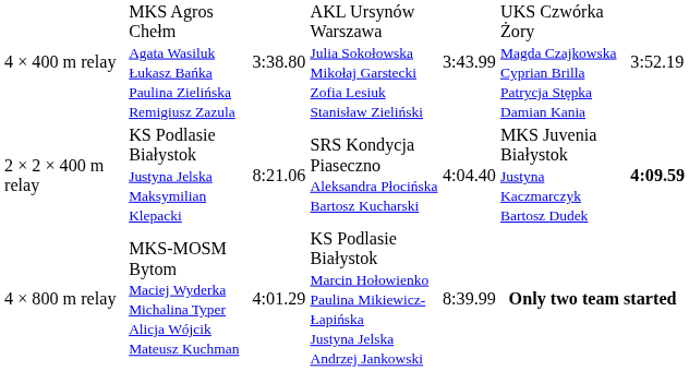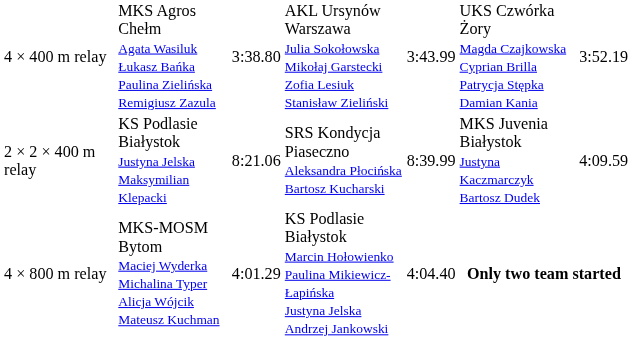 <table>
 <tr>
 <td>4 × 400 m relay</td>
 <td>MKS Agros Chełm<br><small><a href='#'>Agata Wasiluk</a><br><a href='#'>Łukasz Bańka</a><br><a href='#'>Paulina Zielińska</a><br><a href='#'>Remigiusz Zazula</a></small></td>
 <td>3:38.80</td>
 <td>AKL Ursynów Warszawa<br><small><a href='#'>Julia Sokołowska</a><br><a href='#'>Mikołaj Garstecki</a><br><a href='#'>Zofia Lesiuk</a><br><a href='#'>Stanisław Zieliński</a></small></td>
 <td>3:43.99</td>
 <td>UKS Czwórka Żory<br><small><a href='#'>Magda Czajkowska</a><br><a href='#'>Cyprian Brilla</a><br><a href='#'>Patrycja Stępka</a><br><a href='#'>Damian Kania</a></small></td>
 <td>3:52.19</td>
 </tr>
 <tr>
 <td>2 × 2 × 400 m relay</td>
 <td>KS Podlasie Białystok<br><small><a href='#'>Justyna Jelska</a><br><a href='#'>Maksymilian Klepacki</a></small></td>
 <td>8:21.06</td>
 <td>SRS Kondycja Piaseczno<br><small><a href='#'>Aleksandra Płocińska</a><br><a href='#'>Bartosz Kucharski</a></small></td>
-<td>4:04.40</td>
+<td>8:39.99</td>
 <td>MKS Juvenia Białystok<br><small><a href='#'>Justyna Kaczmarczyk</a><br><a href='#'>Bartosz Dudek</a></small></td>
-<td><strong>4:09.59</strong></td>
+<td>4:09.59</td>
 </tr>
 <tr>
 <td>4 × 800 m relay</td>
 <td>MKS-MOSM Bytom<br><small><a href='#'>Maciej Wyderka</a><br><a href='#'>Michalina Typer</a><br><a href='#'>Alicja Wójcik</a><br><a href='#'>Mateusz Kuchman</a></small></td>
 <td>4:01.29</td>
 <td>KS Podlasie Białystok<br><small><a href='#'>Marcin Hołowienko</a><br><a href='#'>Paulina Mikiewicz-Łapińska</a><br><a href='#'>Justyna Jelska</a><br><a href='#'>Andrzej Jankowski</a></small></td>
-<td>8:39.99</td>
+<td>4:04.40</td>
 <th colspan=2>Only two team started</th>
 </tr>
 </table>
